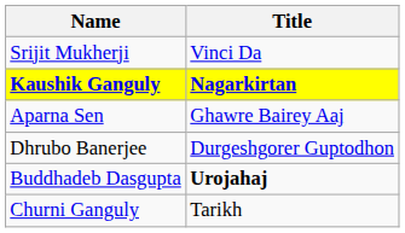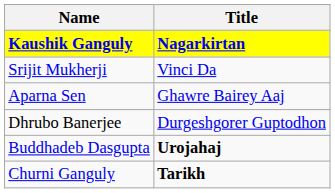 <table class="wikitable">
 <tr>
 <th>Name</th>
 <th>Title</th>
 </tr>
 <tr>
+<td style="background:#FFFF00"><strong><a href='#'>Kaushik Ganguly</a></strong></td>
+<td style="background:#FFFF00"><strong><a href='#'>Nagarkirtan</a></strong></td>
+</tr>
+<tr>
 <td><a href='#'>Srijit Mukherji</a></td>
 <td><a href='#'>Vinci Da</a></td>
-</tr>
-<tr>
-<td style="background:#FFFF00"><strong><a href='#'>Kaushik Ganguly</a></strong></td>
-<td style="background:#FFFF00"><strong><a href='#'>Nagarkirtan</a></strong></td>
 </tr>
 <tr>
 <td><a href='#'>Aparna Sen</a></td>
 <td><a href='#'>Ghawre Bairey Aaj</a></td>
 </tr>
 <tr>
 <td>Dhrubo Banerjee</td>
 <td><a href='#'>Durgeshgorer Guptodhon</a></td>
 </tr>
 <tr>
 <td><a href='#'>Buddhadeb Dasgupta</a></td>
 <td><strong>Urojahaj</strong></td>
 </tr>
 <tr>
 <td><a href='#'>Churni Ganguly</a></td>
-<td>Tarikh</td>
+<td><strong>Tarikh</strong></td>
 </tr>
 </table>
